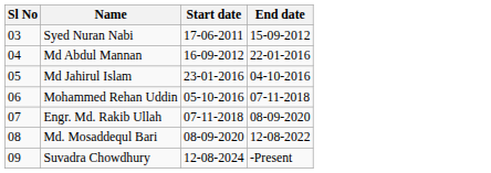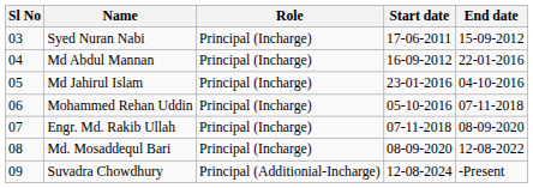 <table class="wikitable">
 <tr>
 <th>Sl No</th>
 <th>Name</th>
+<th>Role</th>
 <th>Start date</th>
 <th>End date</th>
 </tr>
 <tr>
 <td>03</td>
 <td>Syed Nuran Nabi</td>
+<td>Principal (Incharge)</td>
 <td>17-06-2011</td>
 <td>15-09-2012</td>
 </tr>
 <tr>
 <td>04</td>
 <td>Md Abdul Mannan</td>
+<td>Principal (Incharge)</td>
 <td>16-09-2012</td>
 <td>22-01-2016</td>
 </tr>
 <tr>
 <td>05</td>
 <td>Md Jahirul Islam</td>
+<td>Principal (Incharge)</td>
 <td>23-01-2016</td>
 <td>04-10-2016</td>
 </tr>
 <tr>
 <td>06</td>
 <td>Mohammed Rehan Uddin</td>
+<td>Principal (Incharge)</td>
 <td>05-10-2016</td>
 <td>07-11-2018</td>
 </tr>
 <tr>
 <td>07</td>
 <td>Engr. Md. Rakib Ullah</td>
+<td>Principal (Incharge)</td>
 <td>07-11-2018</td>
 <td>08-09-2020</td>
 </tr>
 <tr>
 <td>08</td>
 <td>Md. Mosaddequl Bari</td>
+<td>Principal (Incharge)</td>
 <td>08-09-2020</td>
 <td>12-08-2022</td>
 </tr>
 <tr>
 <td>09</td>
 <td>Suvadra Chowdhury</td>
+<td>Principal (Additionial-Incharge)</td>
 <td>12-08-2024</td>
 <td>-Present</td>
 </tr>
 </table>
